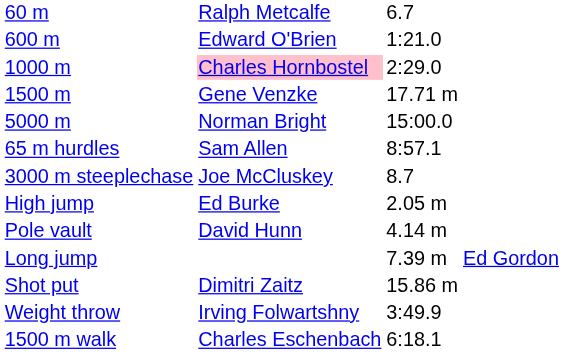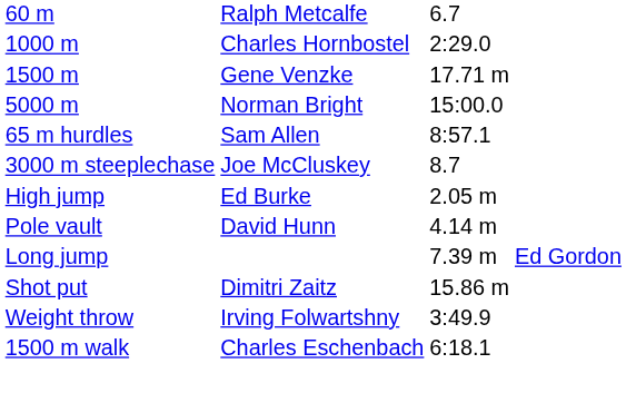 <table>
 <tr>
 <td><a href='#'>60 m</a></td>
 <td><a href='#'>Ralph Metcalfe</a></td>
 <td>6.7</td>
 <td></td>
 <td></td>
 <td></td>
 <td></td>
 </tr>
 <tr>
-<td><a href='#'>600 m</a></td>
-<td><a href='#'>Edward O'Brien</a></td>
-<td>1:21.0</td>
-<td></td>
-<td></td>
-<td></td>
-<td></td>
-</tr>
-<tr>
 <td><a href='#'>1000 m</a></td>
-<td style="background: pink;"><a href='#'>Charles Hornbostel</a></td>
+<td><a href='#'>Charles Hornbostel</a></td>
 <td>2:29.0</td>
 <td></td>
 <td></td>
 <td></td>
 <td></td>
 </tr>
 <tr>
 <td><a href='#'>1500 m</a></td>
 <td><a href='#'>Gene Venzke</a></td>
 <td>17.71 m</td>
 <td></td>
 <td></td>
 <td></td>
 <td></td>
 </tr>
 <tr>
 <td><a href='#'>5000 m</a></td>
 <td><a href='#'>Norman Bright</a></td>
 <td>15:00.0</td>
 <td></td>
 <td></td>
 <td></td>
 <td></td>
 </tr>
 <tr>
 <td><a href='#'>65 m hurdles</a></td>
 <td><a href='#'>Sam Allen</a></td>
 <td>8:57.1</td>
 <td></td>
 <td></td>
 <td></td>
 <td></td>
 </tr>
 <tr>
 <td><a href='#'>3000 m steeplechase</a></td>
 <td><a href='#'>Joe McCluskey</a></td>
 <td>8.7</td>
 <td></td>
 <td></td>
 <td></td>
 <td></td>
 </tr>
 <tr>
 <td><a href='#'>High jump</a></td>
 <td><a href='#'>Ed Burke</a></td>
 <td>2.05 m</td>
 <td></td>
 <td></td>
 <td></td>
 <td></td>
 </tr>
 <tr>
 <td><a href='#'>Pole vault</a></td>
 <td><a href='#'>David Hunn</a></td>
 <td>4.14 m</td>
 <td></td>
 <td></td>
 <td></td>
 <td></td>
 </tr>
 <tr>
 <td><a href='#'>Long jump</a></td>
 <td></td>
 <td>7.39 m</td>
 <td><a href='#'>Ed Gordon</a></td>
 <td></td>
 <td></td>
 <td></td>
 </tr>
 <tr>
 <td><a href='#'>Shot put</a></td>
 <td><a href='#'>Dimitri Zaitz</a></td>
 <td>15.86 m</td>
 <td></td>
 <td></td>
 <td></td>
 <td></td>
 </tr>
 <tr>
 <td><a href='#'>Weight throw</a></td>
 <td><a href='#'>Irving Folwartshny</a></td>
 <td>3:49.9</td>
 <td></td>
 <td></td>
 <td></td>
 <td></td>
 </tr>
 <tr>
 <td><a href='#'>1500 m walk</a></td>
 <td><a href='#'>Charles Eschenbach</a></td>
 <td>6:18.1</td>
 <td></td>
 <td></td>
 <td></td>
 <td></td>
 </tr>
 </table>
